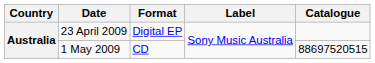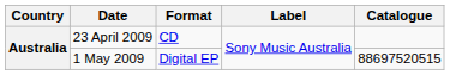 <table class="wikitable plainrowheaders">
 <tr>
 <th scope="col">Country</th>
 <th scope="col">Date</th>
 <th scope="col">Format</th>
 <th scope="col">Label</th>
 <th scope="col">Catalogue</th>
 </tr>
 <tr>
 <th scope="row" rowspan="2">Australia</th>
 <td>23 April 2009</td>
-<td><a href='#'>Digital EP</a></td>
+<td><a href='#'>CD</a></td>
 <td rowspan="2"><a href='#'>Sony Music Australia</a></td>
 <td></td>
 </tr>
 <tr>
 <td>1 May 2009</td>
-<td><a href='#'>CD</a></td>
+<td><a href='#'>Digital EP</a></td>
 <td>88697520515</td>
 </tr>
 </table>
